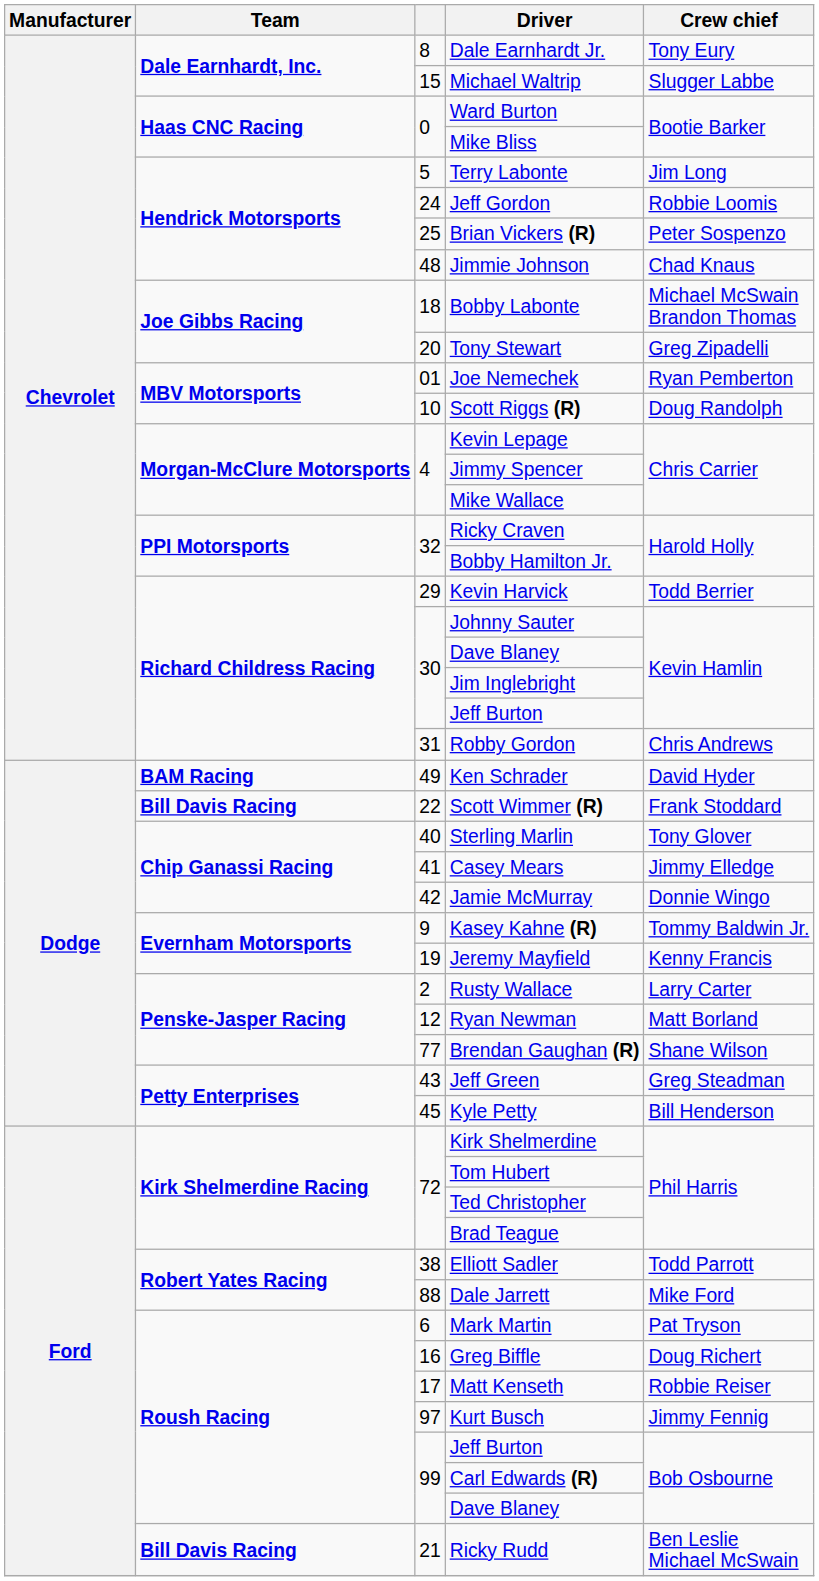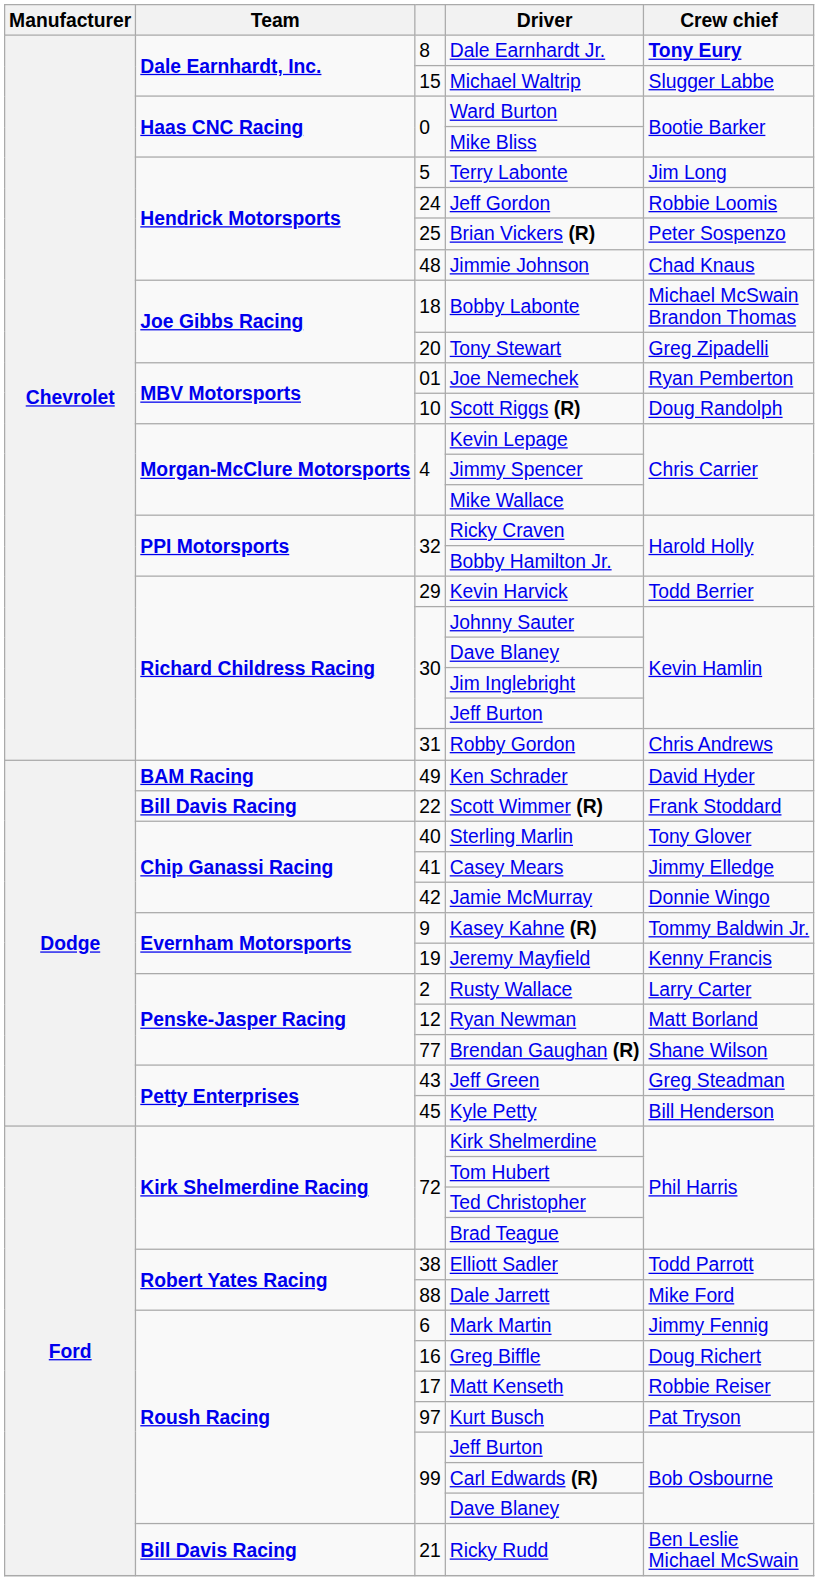 <table class="wikitable" style="font-size: 95%;">
 <tr>
 <th>Manufacturer</th>
 <th>Team</th>
 <th></th>
 <th>Driver</th>
 <th>Crew chief</th>
 </tr>
 <tr>
 <th rowspan=23><a href='#'>Chevrolet</a></th>
 <td rowspan=2><strong><a href='#'>Dale Earnhardt, Inc.</a></strong></td>
 <td>8</td>
 <td><a href='#'>Dale Earnhardt Jr.</a></td>
-<td><a href='#'>Tony Eury</a></td>
+<td><strong><a href='#'>Tony Eury</a></strong></td>
 </tr>
 <tr>
 <td>15</td>
 <td><a href='#'>Michael Waltrip</a></td>
 <td><a href='#'>Slugger Labbe</a></td>
 </tr>
 <tr>
 <td rowspan=2><strong><a href='#'>Haas CNC Racing</a></strong></td>
 <td rowspan=2>0</td>
 <td><a href='#'>Ward Burton</a> <small></small></td>
 <td rowspan=2><a href='#'>Bootie Barker</a></td>
 </tr>
 <tr>
 <td><a href='#'>Mike Bliss</a> <small></small></td>
 </tr>
 <tr>
 <td rowspan=4><strong><a href='#'>Hendrick Motorsports</a></strong></td>
 <td>5</td>
 <td><a href='#'>Terry Labonte</a></td>
 <td><a href='#'>Jim Long</a></td>
 </tr>
 <tr>
 <td>24</td>
 <td><a href='#'>Jeff Gordon</a></td>
 <td><a href='#'>Robbie Loomis</a></td>
 </tr>
 <tr>
 <td>25</td>
 <td><a href='#'>Brian Vickers</a> <strong>(R)</strong></td>
 <td><a href='#'>Peter Sospenzo</a></td>
 </tr>
 <tr>
 <td>48</td>
 <td><a href='#'>Jimmie Johnson</a></td>
 <td><a href='#'>Chad Knaus</a></td>
 </tr>
 <tr>
 <td rowspan=2><strong><a href='#'>Joe Gibbs Racing</a></strong></td>
 <td>18</td>
 <td><a href='#'>Bobby Labonte</a></td>
 <td><a href='#'>Michael McSwain</a> <small></small><br> <a href='#'>Brandon Thomas</a> <small></small></td>
 </tr>
 <tr>
 <td>20</td>
 <td><a href='#'>Tony Stewart</a></td>
 <td><a href='#'>Greg Zipadelli</a></td>
 </tr>
 <tr>
 <td rowspan=2><strong><a href='#'>MBV Motorsports</a></strong></td>
 <td>01</td>
 <td><a href='#'>Joe Nemechek</a></td>
 <td><a href='#'>Ryan Pemberton</a></td>
 </tr>
 <tr>
 <td>10</td>
 <td><a href='#'>Scott Riggs</a> <strong>(R)</strong></td>
 <td><a href='#'>Doug Randolph</a></td>
 </tr>
 <tr>
 <td rowspan=3><strong><a href='#'>Morgan-McClure Motorsports</a></strong></td>
 <td rowspan=3>4</td>
 <td><a href='#'>Kevin Lepage</a> <small></small></td>
 <td rowspan=3><a href='#'>Chris Carrier</a></td>
 </tr>
 <tr>
 <td><a href='#'>Jimmy Spencer</a> <small></small></td>
 </tr>
 <tr>
 <td><a href='#'>Mike Wallace</a> <small></small></td>
 </tr>
 <tr>
 <td rowspan=2><strong><a href='#'>PPI Motorsports</a></strong></td>
 <td rowspan=2>32</td>
 <td><a href='#'>Ricky Craven</a> <small></small></td>
 <td rowspan=2><a href='#'>Harold Holly</a></td>
 </tr>
 <tr>
 <td><a href='#'>Bobby Hamilton Jr.</a> <small></small></td>
 </tr>
 <tr>
 <td rowspan=6><strong><a href='#'>Richard Childress Racing</a></strong></td>
 <td>29</td>
 <td><a href='#'>Kevin Harvick</a></td>
 <td><a href='#'>Todd Berrier</a></td>
 </tr>
 <tr>
 <td rowspan=4>30</td>
 <td><a href='#'>Johnny Sauter</a> <small></small></td>
 <td rowspan=4><a href='#'>Kevin Hamlin</a></td>
 </tr>
 <tr>
 <td><a href='#'>Dave Blaney</a> <small></small></td>
 </tr>
 <tr>
 <td><a href='#'>Jim Inglebright</a> <small></small></td>
 </tr>
 <tr>
 <td><a href='#'>Jeff Burton</a> <small></small></td>
 </tr>
 <tr>
 <td>31</td>
 <td><a href='#'>Robby Gordon</a></td>
 <td><a href='#'>Chris Andrews</a></td>
 </tr>
 <tr>
 <th rowspan=12><a href='#'>Dodge</a></th>
 <td><strong><a href='#'>BAM Racing</a></strong></td>
 <td>49</td>
 <td><a href='#'>Ken Schrader</a></td>
 <td><a href='#'>David Hyder</a></td>
 </tr>
 <tr>
 <td><strong><a href='#'>Bill Davis Racing</a></strong></td>
 <td>22</td>
 <td><a href='#'>Scott Wimmer</a> <strong>(R)</strong></td>
 <td><a href='#'>Frank Stoddard</a></td>
 </tr>
 <tr>
 <td rowspan=3><strong><a href='#'>Chip Ganassi Racing</a></strong></td>
 <td>40</td>
 <td><a href='#'>Sterling Marlin</a></td>
 <td><a href='#'>Tony Glover</a></td>
 </tr>
 <tr>
 <td>41</td>
 <td><a href='#'>Casey Mears</a></td>
 <td><a href='#'>Jimmy Elledge</a></td>
 </tr>
 <tr>
 <td>42</td>
 <td><a href='#'>Jamie McMurray</a></td>
 <td><a href='#'>Donnie Wingo</a></td>
 </tr>
 <tr>
 <td rowspan=2><strong><a href='#'>Evernham Motorsports</a></strong></td>
 <td>9</td>
 <td><a href='#'>Kasey Kahne</a> <strong>(R)</strong></td>
 <td><a href='#'>Tommy Baldwin Jr.</a></td>
 </tr>
 <tr>
 <td>19</td>
 <td><a href='#'>Jeremy Mayfield</a></td>
 <td><a href='#'>Kenny Francis</a></td>
 </tr>
 <tr>
 <td rowspan=3><strong><a href='#'>Penske-Jasper Racing</a></strong></td>
 <td>2</td>
 <td><a href='#'>Rusty Wallace</a></td>
 <td><a href='#'>Larry Carter</a></td>
 </tr>
 <tr>
 <td>12</td>
 <td><a href='#'>Ryan Newman</a></td>
 <td><a href='#'>Matt Borland</a></td>
 </tr>
 <tr>
 <td>77</td>
 <td><a href='#'>Brendan Gaughan</a> <strong>(R)</strong></td>
 <td><a href='#'>Shane Wilson</a></td>
 </tr>
 <tr>
 <td rowspan=2><strong> <a href='#'>Petty Enterprises</a></strong></td>
 <td>43</td>
 <td><a href='#'>Jeff Green</a></td>
 <td><a href='#'>Greg Steadman</a></td>
 </tr>
 <tr>
 <td>45</td>
 <td><a href='#'>Kyle Petty</a></td>
 <td><a href='#'>Bill Henderson</a></td>
 </tr>
 <tr>
 <th rowspan=14><a href='#'>Ford</a></th>
 <td rowspan=4><strong><a href='#'>Kirk Shelmerdine Racing</a></strong></td>
 <td rowspan=4>72</td>
 <td><a href='#'>Kirk Shelmerdine</a> <small></small></td>
 <td rowspan=4><a href='#'>Phil Harris</a></td>
 </tr>
 <tr>
 <td><a href='#'>Tom Hubert</a> <small></small></td>
 </tr>
 <tr>
 <td><a href='#'>Ted Christopher</a> <small></small></td>
 </tr>
 <tr>
 <td><a href='#'>Brad Teague</a> <small></small></td>
 </tr>
 <tr>
 <td rowspan=2><strong><a href='#'>Robert Yates Racing</a></strong></td>
 <td>38</td>
 <td><a href='#'>Elliott Sadler</a></td>
 <td><a href='#'>Todd Parrott</a></td>
 </tr>
 <tr>
 <td>88</td>
 <td><a href='#'>Dale Jarrett</a></td>
 <td><a href='#'>Mike Ford</a></td>
 </tr>
 <tr>
 <td rowspan=7><strong><a href='#'>Roush Racing</a></strong></td>
 <td>6</td>
 <td><a href='#'>Mark Martin</a></td>
-<td><a href='#'>Pat Tryson</a></td>
+<td><a href='#'>Jimmy Fennig</a></td>
 </tr>
 <tr>
 <td>16</td>
 <td><a href='#'>Greg Biffle</a></td>
 <td><a href='#'>Doug Richert</a></td>
 </tr>
 <tr>
 <td>17</td>
 <td><a href='#'>Matt Kenseth</a></td>
 <td><a href='#'>Robbie Reiser</a></td>
 </tr>
 <tr>
 <td>97</td>
 <td><a href='#'>Kurt Busch</a></td>
-<td><a href='#'>Jimmy Fennig</a></td>
+<td><a href='#'>Pat Tryson</a></td>
 </tr>
 <tr>
 <td rowspan=3>99</td>
 <td><a href='#'>Jeff Burton</a> <small></small></td>
 <td rowspan=3><a href='#'>Bob Osbourne</a></td>
 </tr>
 <tr>
 <td><a href='#'>Carl Edwards</a> <strong>(R)</strong> <small></small></td>
 </tr>
 <tr>
 <td><a href='#'>Dave Blaney</a> <small></small></td>
 </tr>
 <tr>
 <td><strong><a href='#'>Bill Davis Racing</a></strong></td>
 <td>21</td>
 <td><a href='#'>Ricky Rudd</a></td>
 <td><a href='#'>Ben Leslie</a> <small></small><br> <a href='#'>Michael McSwain</a> <small></small></td>
 </tr>
 <tr>
 </tr>
 </table>
